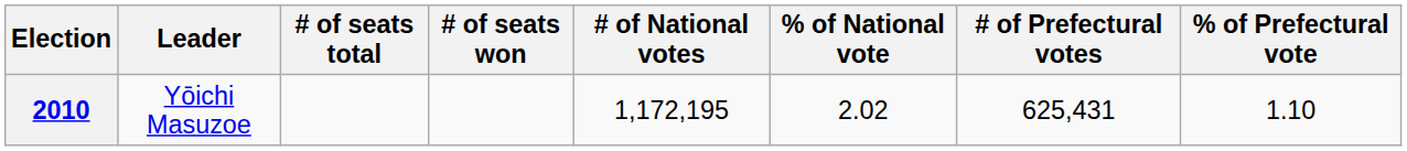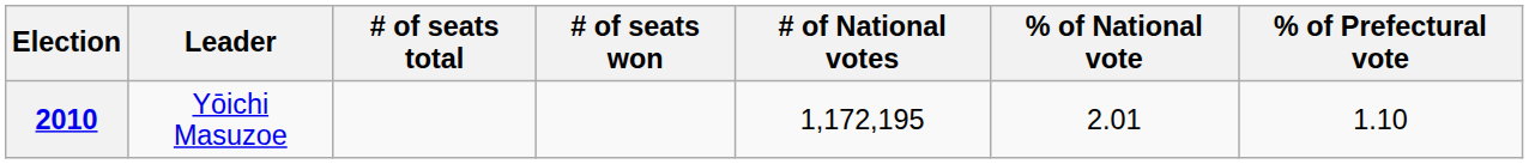 <table class="wikitable sortable">
 <tr>
 <th>Election</th>
 <th>Leader</th>
 <th># of seats total</th>
 <th># of seats won</th>
 <th># of National votes</th>
 <th>% of National vote</th>
-<th># of Prefectural votes</th>
 <th>% of Prefectural vote</th>
 </tr>
 <tr style="text-align:center;">
 <th><a href='#'>2010</a></th>
 <td><a href='#'>Yōichi Masuzoe</a></td>
 <td></td>
 <td></td>
 <td>1,172,195</td>
-<td>2.02</td>
-<td>625,431</td>
+<td>2.01</td>
 <td>1.10</td>
 </tr>
 </table>
